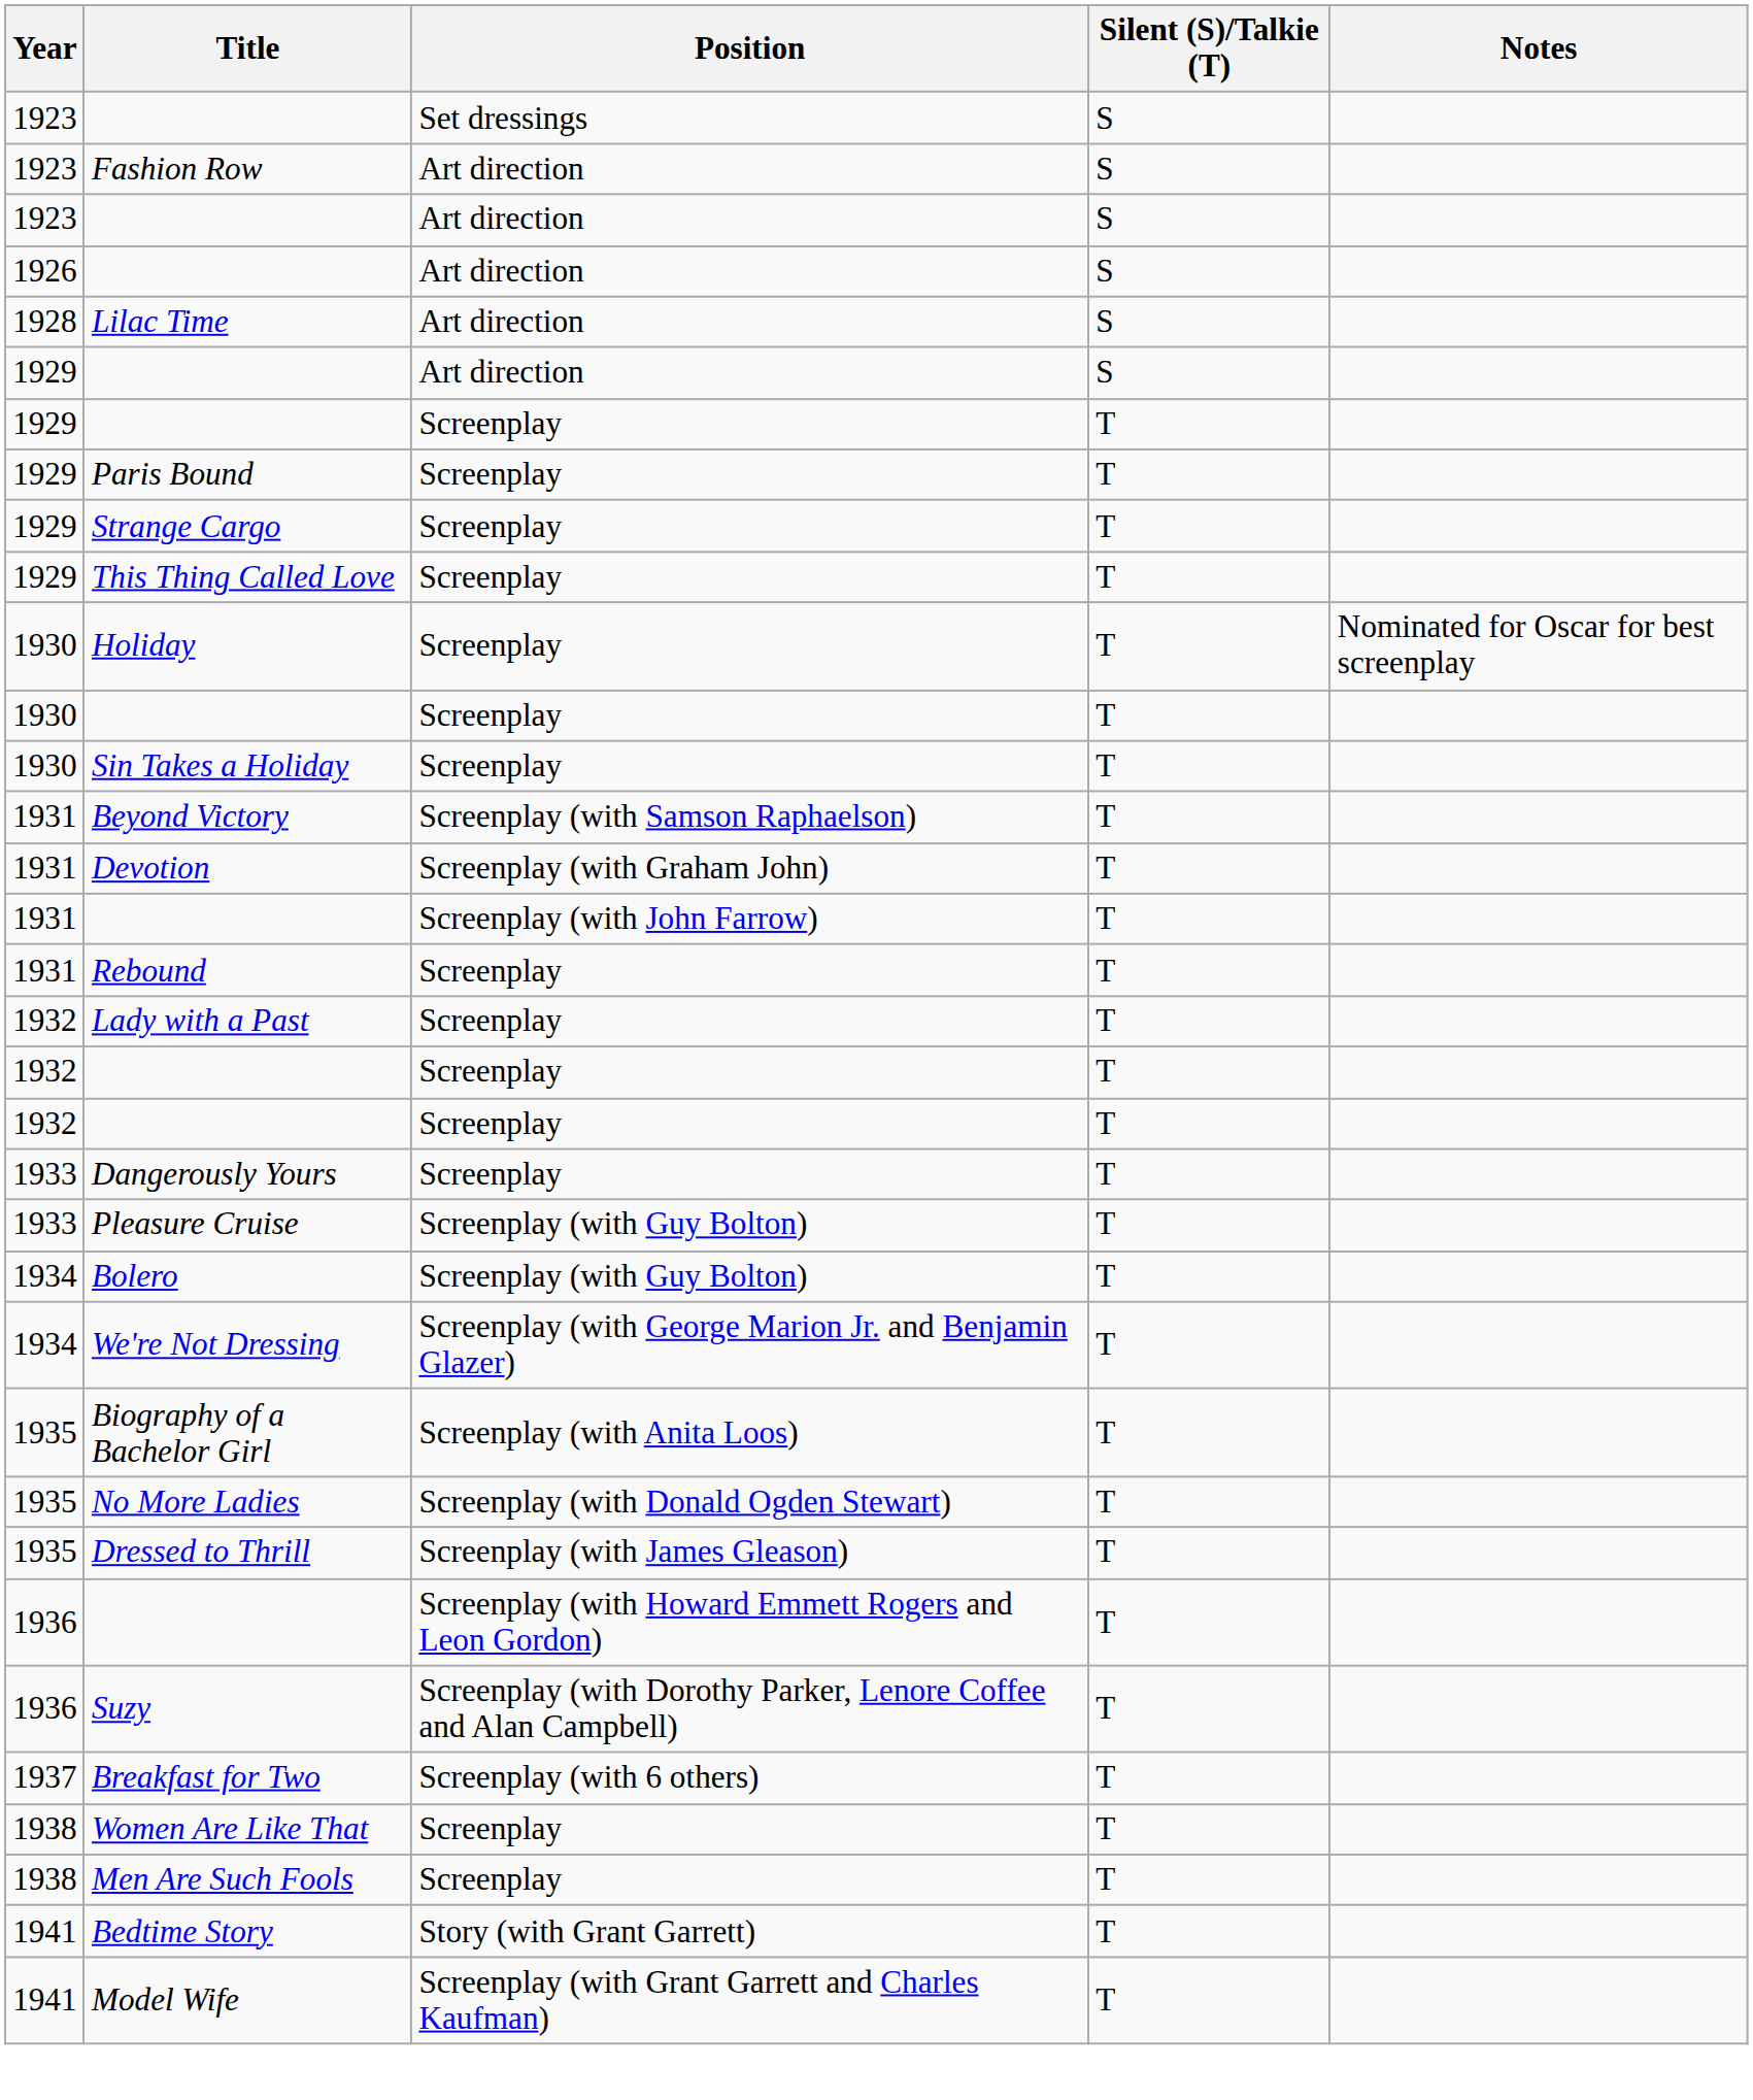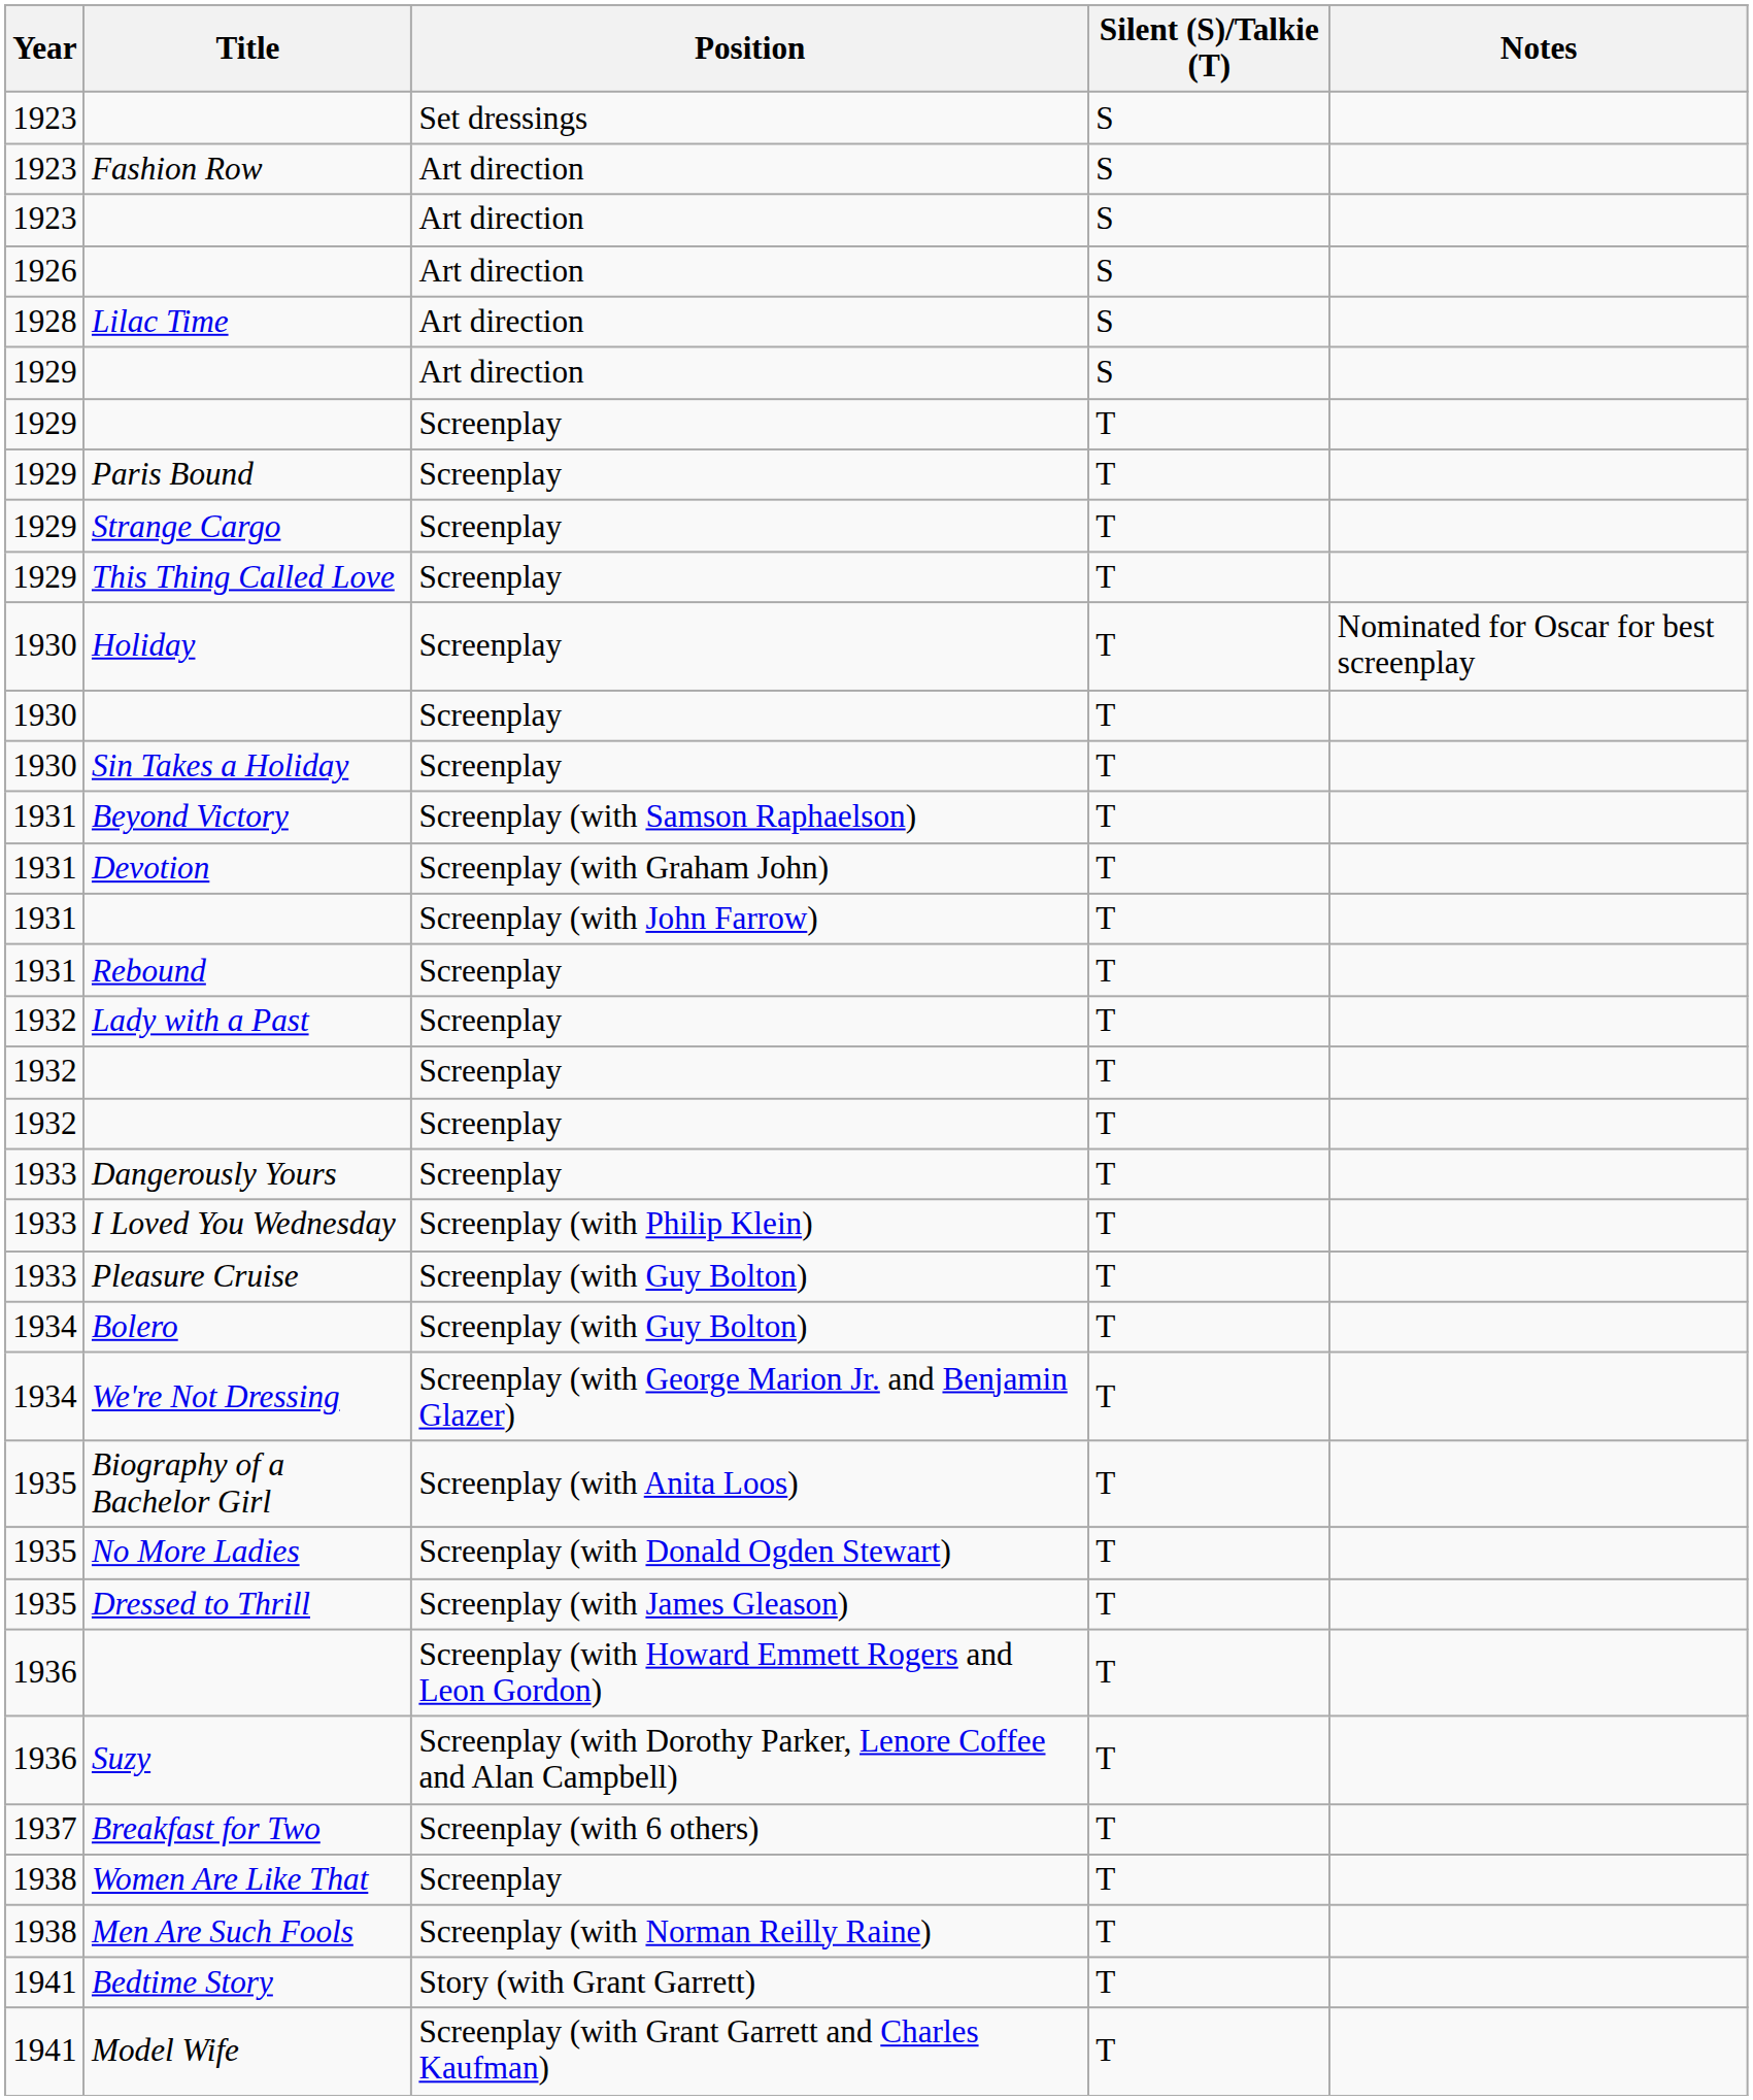 <table class="wikitable sortable">
 <tr>
 <th>Year</th>
 <th>Title</th>
 <th>Position</th>
 <th>Silent (S)/Talkie (T)</th>
 <th>Notes</th>
 </tr>
 <tr>
 <td>1923</td>
 <td><em></em></td>
 <td>Set dressings</td>
 <td>S</td>
 <td></td>
 </tr>
 <tr>
 <td>1923</td>
 <td><em>Fashion Row</em></td>
 <td>Art direction</td>
 <td>S</td>
 <td></td>
 </tr>
 <tr>
 <td>1923</td>
 <td><em></em></td>
 <td>Art direction</td>
 <td>S</td>
 <td></td>
 </tr>
 <tr>
 <td>1926</td>
 <td><em></em></td>
 <td>Art direction</td>
 <td>S</td>
 <td></td>
 </tr>
 <tr>
 <td>1928</td>
 <td><em><a href='#'>Lilac Time</a></em></td>
 <td>Art direction</td>
 <td>S</td>
 <td></td>
 </tr>
 <tr>
 <td>1929</td>
 <td><em></em></td>
 <td>Art direction</td>
 <td>S</td>
 <td></td>
 </tr>
 <tr>
 <td>1929</td>
 <td><em></em></td>
 <td>Screenplay</td>
 <td>T</td>
 <td></td>
 </tr>
 <tr>
 <td>1929</td>
 <td><em>Paris Bound</em></td>
 <td>Screenplay</td>
 <td>T</td>
 <td></td>
 </tr>
 <tr>
 <td>1929</td>
 <td><em><a href='#'>Strange Cargo</a></em></td>
 <td>Screenplay</td>
 <td>T</td>
 <td></td>
 </tr>
 <tr>
 <td>1929</td>
 <td><em><a href='#'>This Thing Called Love</a></em></td>
 <td>Screenplay</td>
 <td>T</td>
 <td></td>
 </tr>
 <tr>
 <td>1930</td>
 <td><em><a href='#'>Holiday</a></em></td>
 <td>Screenplay</td>
 <td>T</td>
 <td>Nominated for Oscar for best screenplay</td>
 </tr>
 <tr>
 <td>1930</td>
 <td><em></em></td>
 <td>Screenplay</td>
 <td>T</td>
 <td></td>
 </tr>
 <tr>
 <td>1930</td>
 <td><em><a href='#'>Sin Takes a Holiday</a></em></td>
 <td>Screenplay</td>
 <td>T</td>
 <td></td>
 </tr>
 <tr>
 <td>1931</td>
 <td><em><a href='#'>Beyond Victory</a></em></td>
 <td>Screenplay (with <a href='#'>Samson Raphaelson</a>)</td>
 <td>T</td>
 <td></td>
 </tr>
 <tr>
 <td>1931</td>
 <td><em><a href='#'>Devotion</a></em></td>
 <td>Screenplay (with Graham John)</td>
 <td>T</td>
 <td></td>
 </tr>
 <tr>
 <td>1931</td>
 <td><em></em></td>
 <td>Screenplay (with <a href='#'>John Farrow</a>)</td>
 <td>T</td>
 <td></td>
 </tr>
 <tr>
 <td>1931</td>
 <td><em><a href='#'>Rebound</a></em></td>
 <td>Screenplay</td>
 <td>T</td>
 <td></td>
 </tr>
 <tr>
 <td>1932</td>
 <td><em><a href='#'>Lady with a Past</a></em></td>
 <td>Screenplay</td>
 <td>T</td>
 <td></td>
 </tr>
 <tr>
 <td>1932</td>
 <td><em></em></td>
 <td>Screenplay</td>
 <td>T</td>
 <td></td>
 </tr>
 <tr>
 <td>1932</td>
 <td><em></em></td>
 <td>Screenplay</td>
 <td>T</td>
 <td></td>
 </tr>
 <tr>
 <td>1933</td>
 <td><em>Dangerously Yours</em></td>
 <td>Screenplay</td>
 <td>T</td>
 <td></td>
 </tr>
 <tr>
 <td>1933</td>
+<td><em>I Loved You Wednesday</em></td>
+<td>Screenplay (with <a href='#'>Philip Klein</a>)</td>
+<td>T</td>
+<td></td>
+</tr>
+<tr>
+<td>1933</td>
 <td><em>Pleasure Cruise</em></td>
 <td>Screenplay (with <a href='#'>Guy Bolton</a>)</td>
 <td>T</td>
 <td></td>
 </tr>
 <tr>
 <td>1934</td>
 <td><em><a href='#'>Bolero</a></em></td>
 <td>Screenplay (with <a href='#'>Guy Bolton</a>)</td>
 <td>T</td>
 <td></td>
 </tr>
 <tr>
 <td>1934</td>
 <td><em><a href='#'>We're Not Dressing</a></em></td>
 <td>Screenplay (with <a href='#'>George Marion Jr.</a> and <a href='#'>Benjamin Glazer</a>)</td>
 <td>T</td>
 <td></td>
 </tr>
 <tr>
 <td>1935</td>
 <td><em>Biography of a Bachelor Girl</em></td>
 <td>Screenplay (with <a href='#'>Anita Loos</a>)</td>
 <td>T</td>
 <td></td>
 </tr>
 <tr>
 <td>1935</td>
 <td><em><a href='#'>No More Ladies</a></em></td>
 <td>Screenplay (with <a href='#'>Donald Ogden Stewart</a>)</td>
 <td>T</td>
 <td></td>
 </tr>
 <tr>
 <td>1935</td>
 <td><em><a href='#'>Dressed to Thrill</a></em></td>
 <td>Screenplay (with <a href='#'>James Gleason</a>)</td>
 <td>T</td>
 <td></td>
 </tr>
 <tr>
 <td>1936</td>
 <td><em></em></td>
 <td>Screenplay (with <a href='#'>Howard Emmett Rogers</a> and <a href='#'>Leon Gordon</a>)</td>
 <td>T</td>
 <td></td>
 </tr>
 <tr>
 <td>1936</td>
 <td><em><a href='#'>Suzy</a></em></td>
 <td>Screenplay (with Dorothy Parker, <a href='#'>Lenore Coffee</a> and Alan Campbell)</td>
 <td>T</td>
 <td></td>
 </tr>
 <tr>
 <td>1937</td>
 <td><em><a href='#'>Breakfast for Two</a></em></td>
 <td>Screenplay (with 6 others)</td>
 <td>T</td>
 <td></td>
 </tr>
 <tr>
 <td>1938</td>
 <td><em><a href='#'>Women Are Like That</a></em></td>
 <td>Screenplay</td>
 <td>T</td>
 <td></td>
 </tr>
 <tr>
 <td>1938</td>
 <td><em><a href='#'>Men Are Such Fools</a></em></td>
-<td>Screenplay</td>
+<td>Screenplay (with <a href='#'>Norman Reilly Raine</a>)</td>
 <td>T</td>
 <td></td>
 </tr>
 <tr>
 <td>1941</td>
 <td><em><a href='#'>Bedtime Story</a></em></td>
 <td>Story (with Grant Garrett)</td>
 <td>T</td>
 <td></td>
 </tr>
 <tr>
 <td>1941</td>
 <td><em>Model Wife</em></td>
 <td>Screenplay (with Grant Garrett and <a href='#'>Charles Kaufman</a>)</td>
 <td>T</td>
 <td></td>
 </tr>
 </table>
